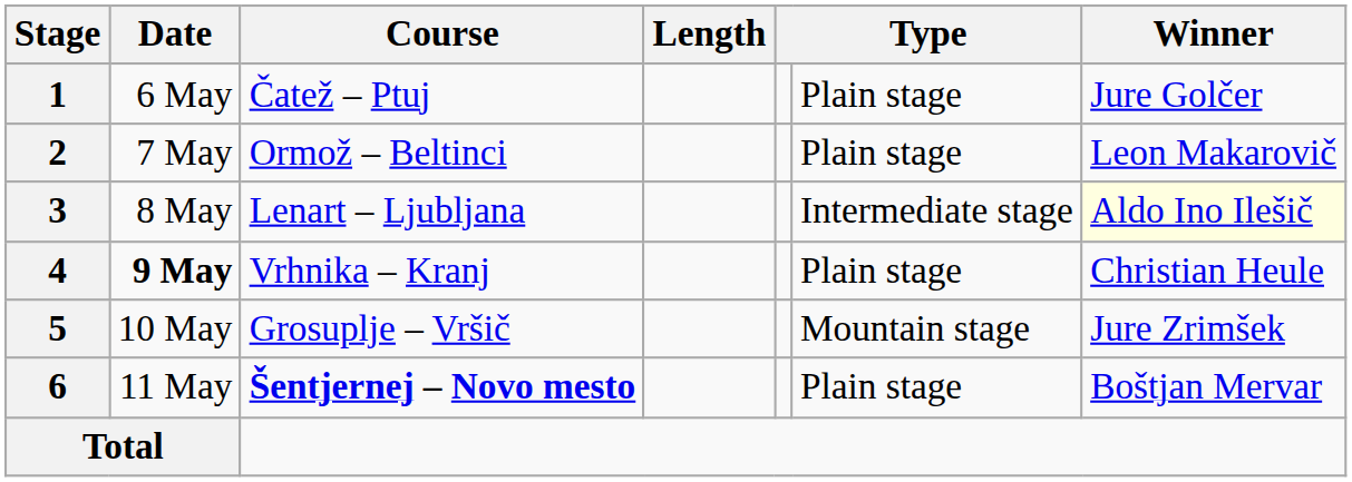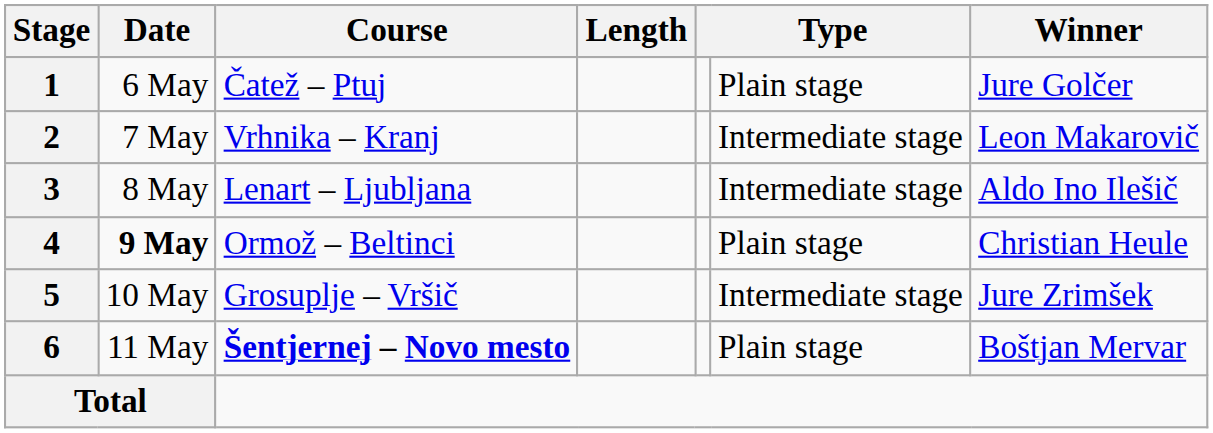 <table class="wikitable">
 <tr>
 <th>Stage</th>
 <th>Date</th>
 <th>Course</th>
 <th>Length</th>
 <th colspan="2">Type</th>
 <th>Winner</th>
 </tr>
 <tr>
 <th style="text-align:center">1</th>
 <td align=right>6 May</td>
 <td><a href='#'>Čatež</a> – <a href='#'>Ptuj</a></td>
 <td style="text-align:center;"></td>
 <td></td>
 <td>Plain stage</td>
 <td> <a href='#'>Jure Golčer</a></td>
 </tr>
 <tr>
 <th style="text-align:center">2</th>
 <td align=right>7 May</td>
-<td><a href='#'>Ormož</a> – <a href='#'>Beltinci</a></td>
+<td><a href='#'>Vrhnika</a> – <a href='#'>Kranj</a></td>
 <td style="text-align:center;"></td>
 <td></td>
-<td>Plain stage</td>
+<td>Intermediate stage</td>
 <td> <a href='#'>Leon Makarovič</a></td>
 </tr>
 <tr>
 <th style="text-align:center">3</th>
 <td align=right>8 May</td>
 <td><a href='#'>Lenart</a> – <a href='#'>Ljubljana</a></td>
 <td style="text-align:center;"></td>
 <td></td>
 <td>Intermediate stage</td>
-<td style="background: lightyellow;"> <a href='#'>Aldo Ino Ilešič</a></td>
+<td> <a href='#'>Aldo Ino Ilešič</a></td>
 </tr>
 <tr>
 <th style="text-align:center">4</th>
 <td align=right><strong>9 May</strong></td>
-<td><a href='#'>Vrhnika</a> – <a href='#'>Kranj</a></td>
+<td><a href='#'>Ormož</a> – <a href='#'>Beltinci</a></td>
 <td style="text-align:center;"></td>
 <td></td>
 <td>Plain stage</td>
 <td> <a href='#'>Christian Heule</a></td>
 </tr>
 <tr>
 <th style="text-align:center">5</th>
 <td align=right>10 May</td>
 <td><a href='#'>Grosuplje</a> – <a href='#'>Vršič</a></td>
 <td style="text-align:center;"></td>
 <td></td>
-<td>Mountain stage</td>
+<td>Intermediate stage</td>
 <td> <a href='#'>Jure Zrimšek</a></td>
 </tr>
 <tr>
 <th style="text-align:center">6</th>
 <td align=right>11 May</td>
 <td><strong><a href='#'>Šentjernej</a> – <a href='#'>Novo mesto</a></strong></td>
 <td style="text-align:center;"></td>
 <td></td>
 <td>Plain stage</td>
 <td> <a href='#'>Boštjan Mervar</a></td>
 </tr>
 <tr>
 <th colspan="2">Total</th>
 <td colspan="6" style="text-align:center;"></td>
 </tr>
 </table>
